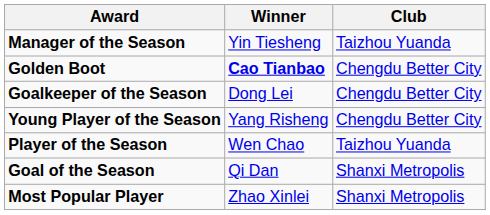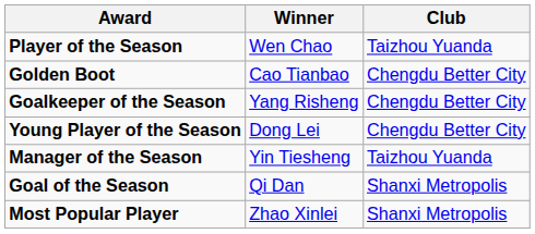 <table class="wikitable">
 <tr>
 <th>Award</th>
 <th>Winner</th>
 <th>Club</th>
 </tr>
 <tr>
-<td><strong>Manager of the Season</strong></td>
-<td> <a href='#'>Yin Tiesheng</a></td>
+<td><strong>Player of the Season</strong></td>
+<td> <a href='#'>Wen Chao</a></td>
 <td><a href='#'>Taizhou Yuanda</a></td>
 </tr>
 <tr>
 <td><strong>Golden Boot</strong></td>
-<td><strong> <a href='#'>Cao Tianbao</a></strong></td>
+<td> <a href='#'>Cao Tianbao</a></td>
 <td><a href='#'>Chengdu Better City</a></td>
 </tr>
 <tr>
 <td><strong>Goalkeeper of the Season</strong></td>
+<td> <a href='#'>Yang Risheng</a></td>
+<td><a href='#'>Chengdu Better City</a></td>
+</tr>
+<tr>
+<td><strong>Young Player of the Season</strong></td>
 <td> <a href='#'>Dong Lei</a></td>
 <td><a href='#'>Chengdu Better City</a></td>
 </tr>
 <tr>
-<td><strong>Young Player of the Season</strong></td>
-<td> <a href='#'>Yang Risheng</a></td>
-<td><a href='#'>Chengdu Better City</a></td>
-</tr>
-<tr>
-<td><strong>Player of the Season</strong></td>
-<td> <a href='#'>Wen Chao</a></td>
+<td><strong>Manager of the Season</strong></td>
+<td> <a href='#'>Yin Tiesheng</a></td>
 <td><a href='#'>Taizhou Yuanda</a></td>
 </tr>
 <tr>
 <td><strong>Goal of the Season</strong></td>
 <td> <a href='#'>Qi Dan</a></td>
 <td><a href='#'>Shanxi Metropolis</a></td>
 </tr>
 <tr>
 <td><strong>Most Popular Player</strong></td>
 <td> <a href='#'>Zhao Xinlei</a></td>
 <td><a href='#'>Shanxi Metropolis</a></td>
 </tr>
 </table>
